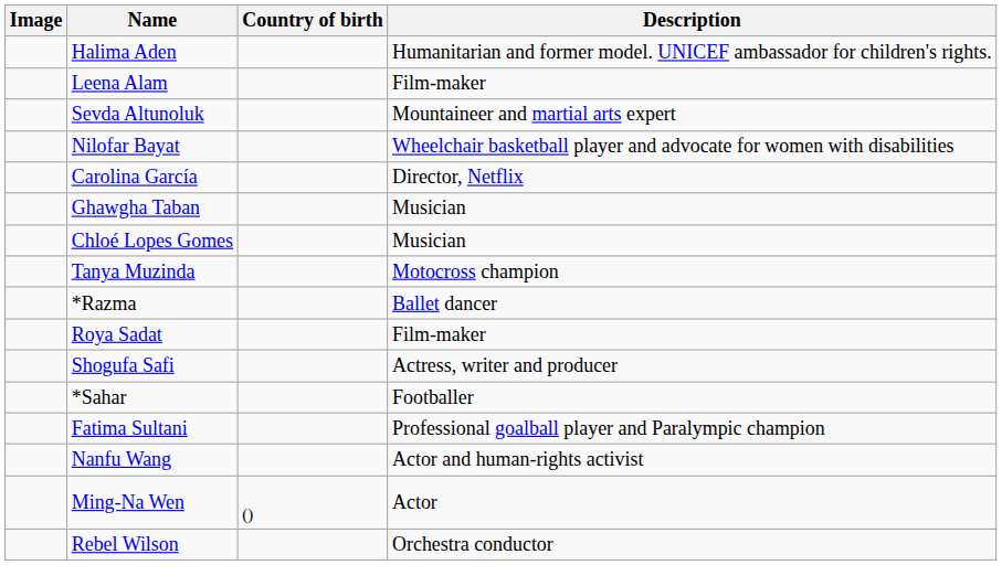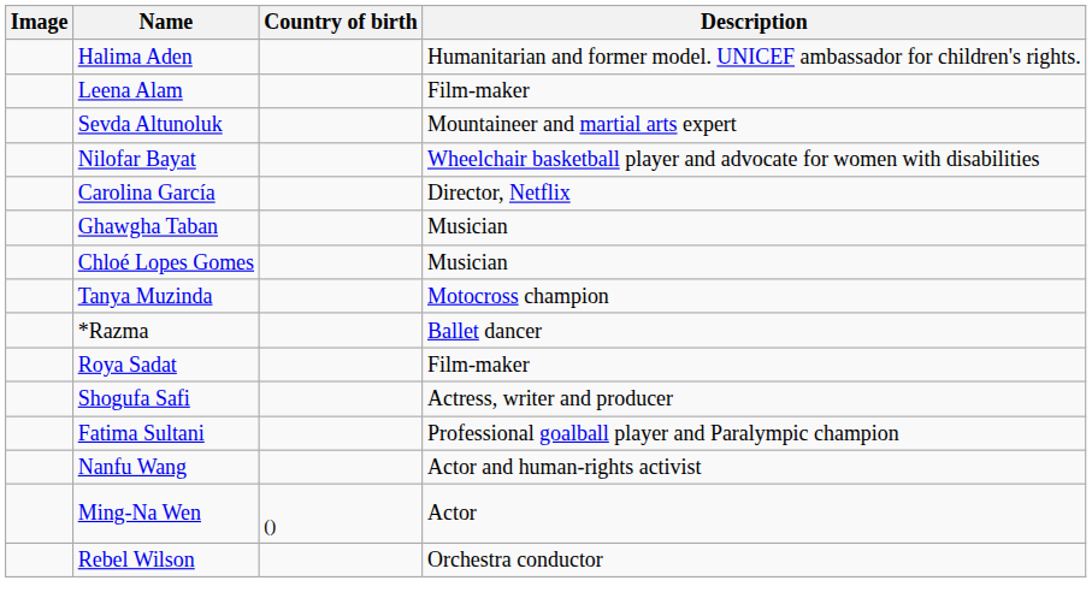 <table class="wikitable sortable">
 <tr>
 <th>Image</th>
 <th>Name</th>
 <th>Country of birth</th>
 <th>Description</th>
 </tr>
 <tr>
 <td></td>
 <td><a href='#'>Halima Aden</a></td>
 <td></td>
 <td>Humanitarian and former model. <a href='#'>UNICEF</a> ambassador for children's rights.</td>
 </tr>
 <tr>
 <td></td>
 <td><a href='#'>Leena Alam</a></td>
 <td></td>
 <td>Film-maker</td>
 </tr>
 <tr>
 <td></td>
 <td><a href='#'>Sevda Altunoluk</a></td>
 <td></td>
 <td>Mountaineer and <a href='#'>martial arts</a> expert</td>
 </tr>
 <tr>
 <td></td>
 <td><a href='#'>Nilofar Bayat</a></td>
 <td></td>
 <td><a href='#'>Wheelchair basketball</a> player and advocate for women with disabilities</td>
 </tr>
 <tr>
 <td></td>
 <td><a href='#'>Carolina García</a></td>
 <td></td>
 <td>Director, <a href='#'>Netflix</a></td>
 </tr>
 <tr>
 <td></td>
 <td><a href='#'>Ghawgha Taban</a></td>
 <td></td>
 <td>Musician</td>
 </tr>
 <tr>
 <td></td>
 <td><a href='#'>Chloé Lopes Gomes</a></td>
 <td></td>
 <td>Musician</td>
 </tr>
 <tr>
 <td></td>
 <td><a href='#'>Tanya Muzinda</a></td>
 <td></td>
 <td><a href='#'>Motocross</a> champion</td>
 </tr>
 <tr>
 <td></td>
 <td>*Razma</td>
 <td></td>
 <td><a href='#'>Ballet</a> dancer</td>
 </tr>
 <tr>
 <td></td>
 <td><a href='#'>Roya Sadat</a></td>
 <td></td>
 <td>Film-maker</td>
 </tr>
 <tr>
 <td></td>
 <td><a href='#'>Shogufa Safi</a></td>
 <td></td>
 <td>Actress, writer and producer</td>
 </tr>
 <tr>
 <td></td>
-<td>*Sahar</td>
-<td></td>
-<td>Footballer</td>
-</tr>
-<tr>
-<td></td>
 <td><a href='#'>Fatima Sultani</a></td>
 <td></td>
 <td>Professional <a href='#'>goalball</a> player and Paralympic champion</td>
 </tr>
 <tr>
 <td></td>
 <td><a href='#'>Nanfu Wang</a></td>
 <td></td>
 <td>Actor and human-rights activist</td>
 </tr>
 <tr>
 <td></td>
 <td><a href='#'>Ming-Na Wen</a></td>
 <td><br><small>()</small></td>
 <td>Actor</td>
 </tr>
 <tr>
 <td></td>
 <td><a href='#'>Rebel Wilson</a></td>
 <td></td>
 <td>Orchestra conductor</td>
 </tr>
 </table>
